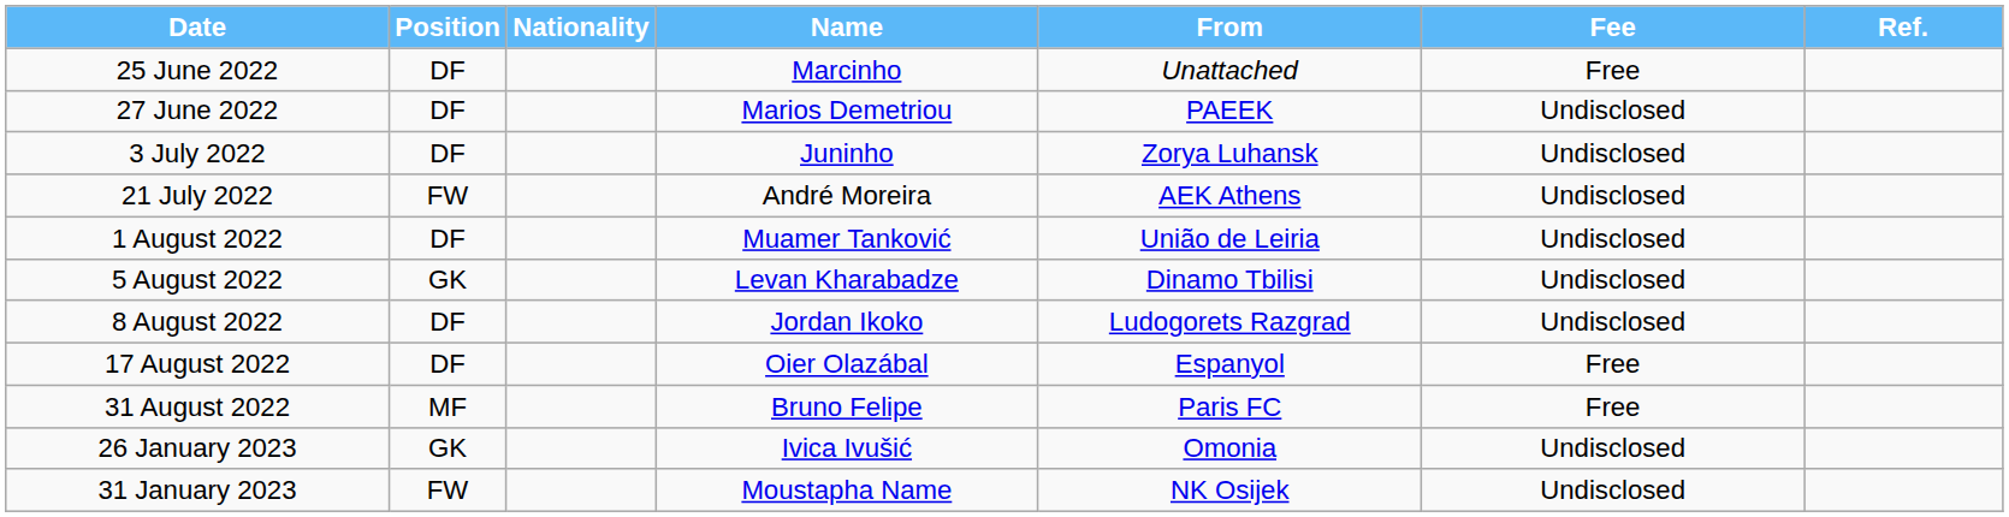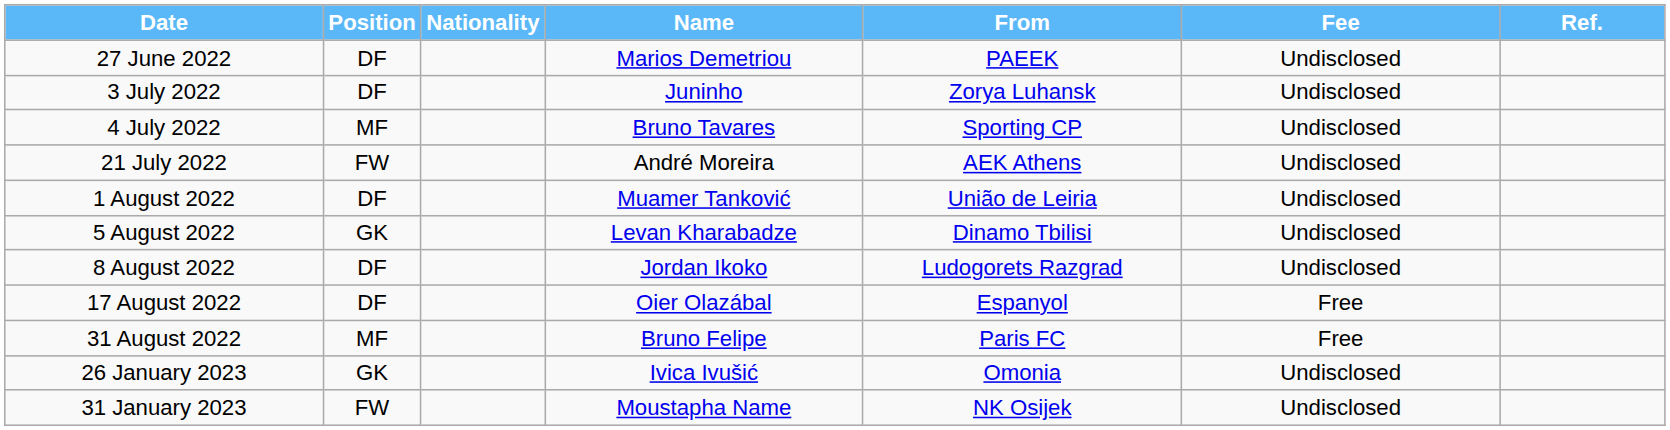 <table class="wikitable"  style="text-align:center; font-size:90%; ">
 <tr>
 <th style="background:#5BB8F8; color:white; width:200px;">Date</th>
 <th style="background:#5BB8F8; color:white; width:50px;">Position</th>
 <th style="background:#5BB8F8; color:white; width:50px;">Nationality</th>
 <th style="background:#5BB8F8; color:white; width:200px;">Name</th>
 <th style="background:#5BB8F8; color:white; width:200px;">From</th>
 <th style="background:#5BB8F8; color:white; width:200px;">Fee</th>
 <th style="background:#5BB8F8; color:white; width:100px;">Ref.</th>
-</tr>
-<tr>
-<td>25 June 2022</td>
-<td>DF</td>
-<td></td>
-<td><a href='#'>Marcinho</a></td>
-<td><em>Unattached</em></td>
-<td>Free</td>
-<td></td>
 </tr>
 <tr>
 <td>27 June 2022</td>
 <td>DF</td>
 <td></td>
 <td><a href='#'>Marios Demetriou</a></td>
 <td><a href='#'>PAEEK</a></td>
 <td>Undisclosed</td>
 <td></td>
 </tr>
 <tr>
 <td>3 July 2022</td>
 <td>DF</td>
 <td></td>
 <td><a href='#'>Juninho</a></td>
 <td><a href='#'>Zorya Luhansk</a></td>
+<td>Undisclosed</td>
+<td></td>
+</tr>
+<tr>
+<td>4 July 2022</td>
+<td>MF</td>
+<td></td>
+<td><a href='#'>Bruno Tavares</a></td>
+<td><a href='#'>Sporting CP</a></td>
 <td>Undisclosed</td>
 <td></td>
 </tr>
 <tr>
 <td>21 July 2022</td>
 <td>FW</td>
 <td></td>
 <td>André Moreira</td>
 <td><a href='#'>AEK Athens</a></td>
 <td>Undisclosed</td>
 <td></td>
 </tr>
 <tr>
 <td>1 August 2022</td>
 <td>DF</td>
 <td></td>
 <td><a href='#'>Muamer Tanković</a></td>
 <td><a href='#'>União de Leiria</a></td>
 <td>Undisclosed</td>
 <td></td>
 </tr>
 <tr>
 <td>5 August 2022</td>
 <td>GK</td>
 <td></td>
 <td><a href='#'>Levan Kharabadze</a></td>
 <td><a href='#'>Dinamo Tbilisi</a></td>
 <td>Undisclosed</td>
 <td></td>
 </tr>
 <tr>
 <td>8 August 2022</td>
 <td>DF</td>
 <td></td>
 <td><a href='#'>Jordan Ikoko</a></td>
 <td><a href='#'>Ludogorets Razgrad</a></td>
 <td>Undisclosed</td>
 <td></td>
 </tr>
 <tr>
 <td>17 August 2022</td>
 <td>DF</td>
 <td></td>
 <td><a href='#'>Oier Olazábal</a></td>
 <td><a href='#'>Espanyol</a></td>
 <td>Free</td>
 <td></td>
 </tr>
 <tr>
 <td>31 August 2022</td>
 <td>MF</td>
 <td></td>
 <td><a href='#'>Bruno Felipe</a></td>
 <td><a href='#'>Paris FC</a></td>
 <td>Free</td>
 <td></td>
 </tr>
 <tr>
 <td>26 January 2023</td>
 <td>GK</td>
 <td></td>
 <td><a href='#'>Ivica Ivušić</a></td>
 <td><a href='#'>Omonia</a></td>
 <td>Undisclosed</td>
 <td></td>
 </tr>
 <tr>
 <td>31 January 2023</td>
 <td>FW</td>
 <td></td>
 <td><a href='#'>Moustapha Name</a></td>
 <td><a href='#'>NK Osijek</a></td>
 <td>Undisclosed</td>
 <td></td>
 </tr>
 </table>
